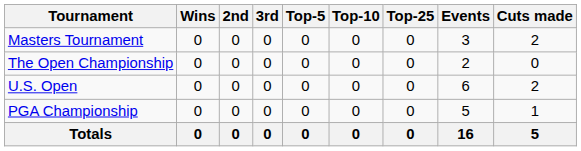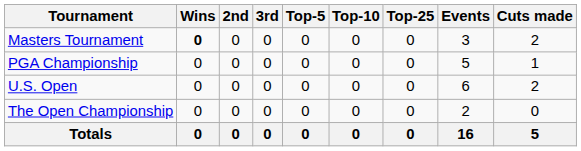 <table class=wikitable style=text-align:center>
 <tr>
 <th>Tournament</th>
 <th>Wins</th>
 <th>2nd</th>
 <th>3rd</th>
 <th>Top-5</th>
 <th>Top-10</th>
 <th>Top-25</th>
 <th>Events</th>
 <th>Cuts made</th>
 </tr>
 <tr>
 <td align=left><a href='#'>Masters Tournament</a></td>
+<td><strong>0</strong></td>
+<td>0</td>
+<td>0</td>
+<td>0</td>
+<td>0</td>
+<td>0</td>
+<td>3</td>
+<td>2</td>
+</tr>
+<tr>
+<td align=left><a href='#'>PGA Championship</a></td>
 <td>0</td>
 <td>0</td>
 <td>0</td>
 <td>0</td>
 <td>0</td>
 <td>0</td>
-<td>3</td>
+<td>5</td>
+<td>1</td>
+</tr>
+<tr>
+<td align=left><a href='#'>U.S. Open</a></td>
+<td>0</td>
+<td>0</td>
+<td>0</td>
+<td>0</td>
+<td>0</td>
+<td>0</td>
+<td>6</td>
 <td>2</td>
 </tr>
 <tr>
 <td align=left><a href='#'>The Open Championship</a></td>
 <td>0</td>
 <td>0</td>
 <td>0</td>
 <td>0</td>
 <td>0</td>
 <td>0</td>
 <td>2</td>
 <td>0</td>
 </tr>
 <tr>
-<td align=left><a href='#'>U.S. Open</a></td>
-<td>0</td>
-<td>0</td>
-<td>0</td>
-<td>0</td>
-<td>0</td>
-<td>0</td>
-<td>6</td>
-<td>2</td>
-</tr>
-<tr>
-<td align=left><a href='#'>PGA Championship</a></td>
-<td>0</td>
-<td>0</td>
-<td>0</td>
-<td>0</td>
-<td>0</td>
-<td>0</td>
-<td>5</td>
-<td>1</td>
-</tr>
-<tr>
 <th>Totals</th>
 <th>0</th>
 <th>0</th>
 <th>0</th>
 <th>0</th>
 <th>0</th>
 <th>0</th>
 <th>16</th>
 <th>5</th>
 </tr>
 </table>
